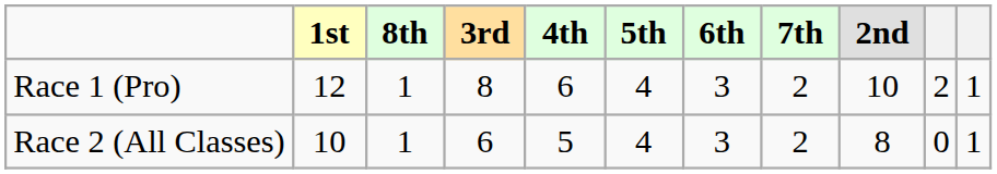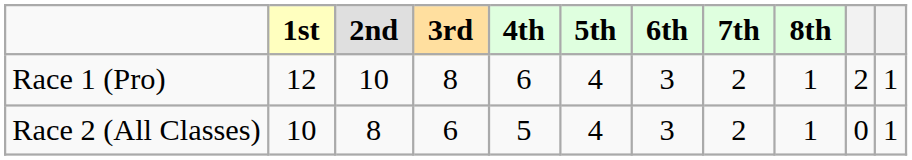 <table class="wikitable" style="font-size:85%; text-align:center">
 <tr>
 <td></td>
 <td style="background:#ffffbf;"> <strong>1st</strong> </td>
-<td style="background:#dfffdf;"> <strong>8th</strong> </td>
+<td style="background:#dfdfdf;"> <strong>2nd</strong> </td>
 <td style="background:#ffdf9f;"> <strong>3rd</strong> </td>
 <td style="background:#dfffdf;"> <strong>4th</strong> </td>
 <td style="background:#dfffdf;"> <strong>5th</strong> </td>
 <td style="background:#dfffdf;"> <strong>6th</strong> </td>
 <td style="background:#dfffdf;"> <strong>7th</strong> </td>
-<td style="background:#dfdfdf;"> <strong>2nd</strong> </td>
+<td style="background:#dfffdf;"> <strong>8th</strong> </td>
 <th></th>
 <th></th>
 </tr>
 <tr>
 <td align="left">Race 1 (Pro)</td>
 <td>12</td>
-<td>1</td>
+<td>10</td>
 <td>8</td>
 <td>6</td>
 <td>4</td>
 <td>3</td>
 <td>2</td>
-<td>10</td>
+<td>1</td>
 <td>2</td>
 <td>1</td>
 </tr>
 <tr>
 <td align="left">Race 2 (All Classes)</td>
 <td>10</td>
-<td>1</td>
+<td>8</td>
 <td>6</td>
 <td>5</td>
 <td>4</td>
 <td>3</td>
 <td>2</td>
-<td>8</td>
+<td>1</td>
 <td>0</td>
 <td>1</td>
 </tr>
 </table>
